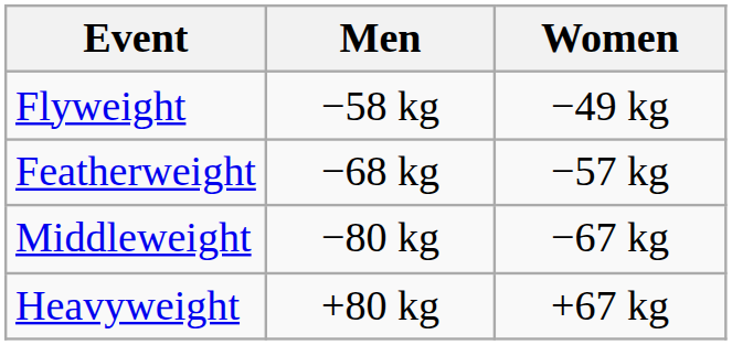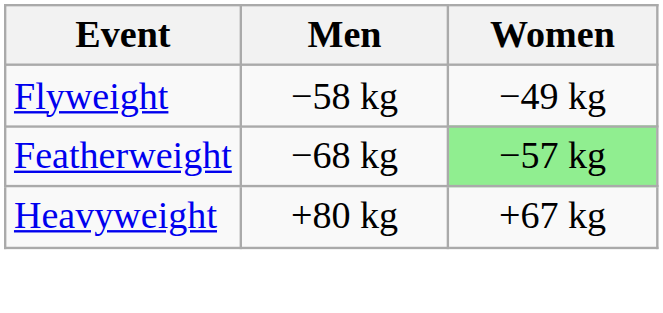 <table class="wikitable" style="text-align:center">
 <tr>
 <th>Event</th>
 <th width=80>Men</th>
 <th width=80>Women</th>
 </tr>
 <tr>
 <td align=left><a href='#'>Flyweight</a></td>
 <td>−58 kg</td>
 <td>−49 kg</td>
 </tr>
 <tr>
 <td align=left><a href='#'>Featherweight</a></td>
 <td>−68 kg</td>
-<td>−57 kg</td>
-</tr>
-<tr>
-<td align=left><a href='#'>Middleweight</a></td>
-<td>−80 kg</td>
-<td>−67 kg</td>
+<td style="background: lightgreen;">−57 kg</td>
 </tr>
 <tr>
 <td align=left><a href='#'>Heavyweight</a></td>
 <td>+80 kg</td>
 <td>+67 kg</td>
 </tr>
 </table>
